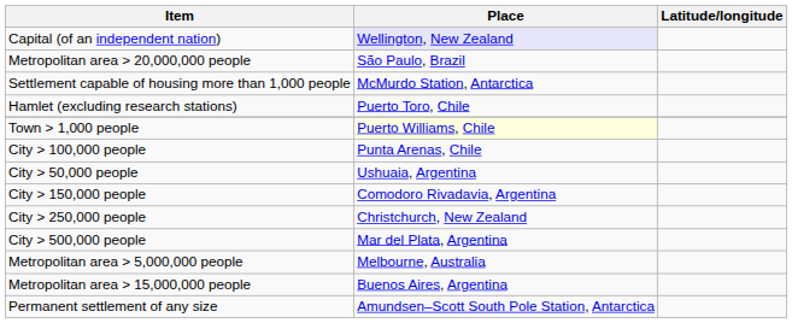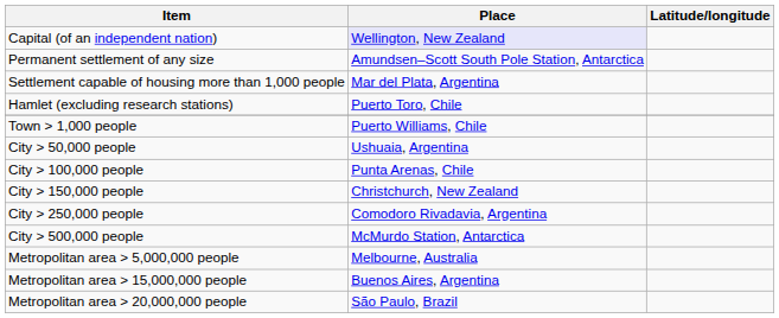 <table class="wikitable sortable"  font-size:95%;">
 <tr>
 <th>Item</th>
 <th>Place</th>
 <th>Latitude/longitude</th>
 </tr>
 <tr>
 <td>Capital (of an <a href='#'>independent nation</a>)</td>
 <td style="background: lavender;"> <a href='#'>Wellington</a>, <a href='#'>New Zealand</a></td>
 <td></td>
 </tr>
 <tr>
-<td>Metropolitan area > 20,000,000 people</td>
-<td> <a href='#'>São Paulo</a>, <a href='#'>Brazil</a></td>
+<td>Permanent settlement of any size</td>
+<td> <a href='#'>Amundsen–Scott South Pole Station</a>, <a href='#'>Antarctica</a></td>
 <td></td>
 </tr>
 <tr>
 <td>Settlement capable of housing more than 1,000 people</td>
-<td> <a href='#'>McMurdo Station</a>, <a href='#'>Antarctica</a></td>
+<td> <a href='#'>Mar del Plata</a>, <a href='#'>Argentina</a></td>
 <td></td>
 </tr>
 <tr>
 <td>Hamlet (excluding research stations)</td>
 <td> <a href='#'>Puerto Toro</a>, <a href='#'>Chile</a></td>
 <td></td>
 </tr>
 <tr>
 </tr>
 <tr>
 <td>Town > 1,000 people</td>
-<td style="background: lightyellow;"> <a href='#'>Puerto Williams</a>, <a href='#'>Chile</a></td>
+<td> <a href='#'>Puerto Williams</a>, <a href='#'>Chile</a></td>
+<td></td>
+</tr>
+<tr>
+<td>City > 50,000 people</td>
+<td> <a href='#'>Ushuaia</a>, <a href='#'>Argentina</a></td>
 <td></td>
 </tr>
 <tr>
 <td>City > 100,000 people</td>
 <td> <a href='#'>Punta Arenas</a>, <a href='#'>Chile</a></td>
 <td></td>
 </tr>
 <tr>
-<td>City > 50,000 people</td>
-<td> <a href='#'>Ushuaia</a>, <a href='#'>Argentina</a></td>
+<td>City > 150,000 people</td>
+<td> <a href='#'>Christchurch</a>, <a href='#'>New Zealand</a></td>
 <td></td>
 </tr>
 <tr>
-<td>City > 150,000 people</td>
+<td>City > 250,000 people</td>
 <td> <a href='#'>Comodoro Rivadavia</a>, <a href='#'>Argentina</a></td>
 <td></td>
 </tr>
 <tr>
-<td>City > 250,000 people</td>
-<td> <a href='#'>Christchurch</a>, <a href='#'>New Zealand</a></td>
-<td></td>
-</tr>
-<tr>
 <td>City > 500,000 people</td>
-<td> <a href='#'>Mar del Plata</a>, <a href='#'>Argentina</a></td>
+<td> <a href='#'>McMurdo Station</a>, <a href='#'>Antarctica</a></td>
 <td></td>
 </tr>
 <tr>
 <td>Metropolitan area > 5,000,000 people</td>
 <td> <a href='#'>Melbourne</a>, <a href='#'>Australia</a></td>
 <td></td>
 </tr>
 <tr>
 <td>Metropolitan area > 15,000,000 people</td>
 <td> <a href='#'>Buenos Aires</a>, <a href='#'>Argentina</a></td>
 <td></td>
 </tr>
 <tr>
-<td>Permanent settlement of any size</td>
-<td> <a href='#'>Amundsen–Scott South Pole Station</a>, <a href='#'>Antarctica</a></td>
+<td>Metropolitan area > 20,000,000 people</td>
+<td> <a href='#'>São Paulo</a>, <a href='#'>Brazil</a></td>
 <td></td>
 </tr>
 </table>
